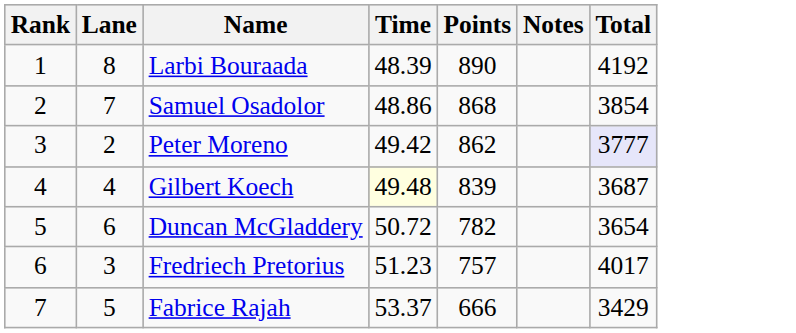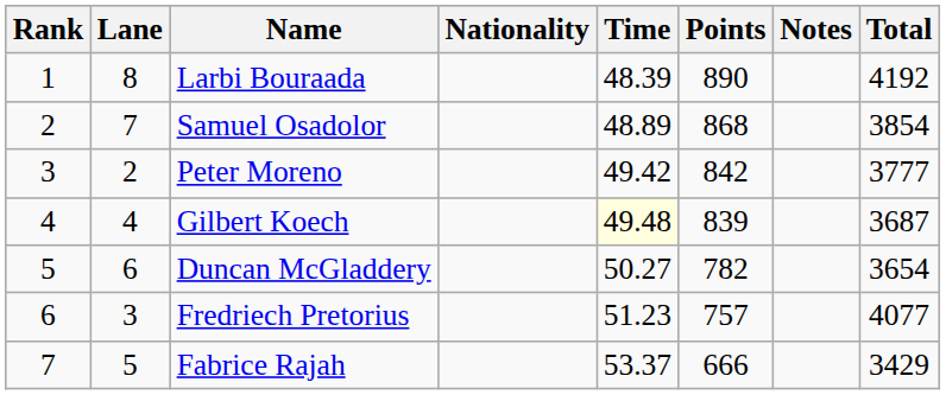 <table class="wikitable sortable" style="text-align:center">
 <tr>
 <th>Rank</th>
 <th>Lane</th>
 <th>Name</th>
+<th>Nationality</th>
 <th>Time</th>
 <th>Points</th>
 <th>Notes</th>
 <th>Total</th>
 </tr>
 <tr>
 <td>1</td>
 <td>8</td>
 <td align="left"><a href='#'>Larbi Bouraada</a></td>
+<td align=left></td>
 <td>48.39</td>
 <td>890</td>
 <td></td>
 <td>4192</td>
 </tr>
 <tr>
 <td>2</td>
 <td>7</td>
 <td align="left"><a href='#'>Samuel Osadolor</a></td>
-<td>48.86</td>
+<td align=left></td>
+<td>48.89</td>
 <td>868</td>
 <td></td>
 <td>3854</td>
 </tr>
 <tr>
 <td>3</td>
 <td>2</td>
 <td align="left"><a href='#'>Peter Moreno</a></td>
+<td align=left></td>
 <td>49.42</td>
-<td>862</td>
+<td>842</td>
 <td></td>
-<td style="background: lavender;">3777</td>
+<td>3777</td>
 </tr>
 <tr>
 <td>4</td>
 <td>4</td>
 <td align="left"><a href='#'>Gilbert Koech</a></td>
+<td align=left></td>
 <td style="background: lightyellow;">49.48</td>
 <td>839</td>
 <td></td>
 <td>3687</td>
 </tr>
 <tr>
 <td>5</td>
 <td>6</td>
 <td align="left"><a href='#'>Duncan McGladdery</a></td>
-<td>50.72</td>
+<td align=left></td>
+<td>50.27</td>
 <td>782</td>
 <td></td>
 <td>3654</td>
 </tr>
 <tr>
 <td>6</td>
 <td>3</td>
 <td align="left"><a href='#'>Fredriech Pretorius</a></td>
+<td align=left></td>
 <td>51.23</td>
 <td>757</td>
 <td></td>
-<td>4017</td>
+<td>4077</td>
 </tr>
 <tr>
 <td>7</td>
 <td>5</td>
 <td align="left"><a href='#'>Fabrice Rajah</a></td>
+<td align=left></td>
 <td>53.37</td>
 <td>666</td>
 <td></td>
 <td>3429</td>
 </tr>
 </table>
